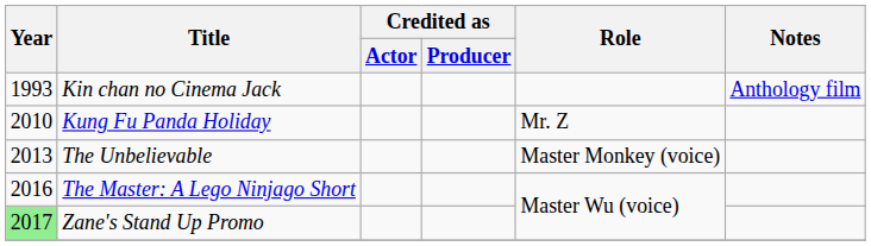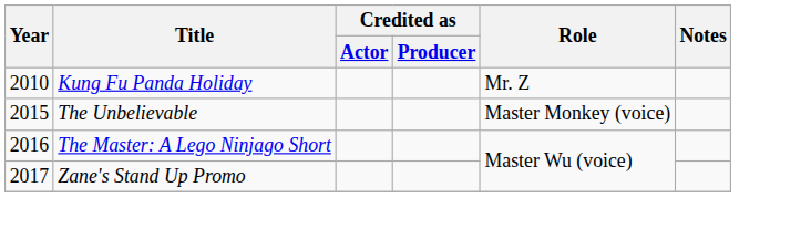 <table class="wikitable sortable">
 <tr>
 <th rowspan="2" scope="col">Year</th>
 <th rowspan="2" scope="col">Title</th>
 <th colspan="2" scope="col">Credited as</th>
 <th rowspan="2" scope="col" class="unsortable">Role</th>
 <th rowspan="2" scope="col" class="unsortable">Notes</th>
 </tr>
 <tr>
 <th><a href='#'>Actor</a></th>
 <th><a href='#'>Producer</a></th>
 </tr>
 <tr>
-<td>1993</td>
-<td><em>Kin chan no Cinema Jack</em></td>
-<td></td>
-<td></td>
-<td></td>
-<td><a href='#'>Anthology film</a></td>
-</tr>
-<tr>
 <td>2010</td>
 <td><em><a href='#'>Kung Fu Panda Holiday</a></em></td>
 <td></td>
 <td></td>
 <td>Mr. Z</td>
 <td></td>
 </tr>
 <tr>
-<td>2013</td>
+<td>2015</td>
 <td><em>The Unbelievable</em></td>
 <td></td>
 <td></td>
 <td>Master Monkey (voice)</td>
 <td></td>
 </tr>
 <tr>
 <td>2016</td>
 <td><em><a href='#'>The Master: A Lego Ninjago Short</a></em></td>
 <td></td>
 <td></td>
 <td rowspan="2">Master Wu (voice)</td>
 <td></td>
 </tr>
 <tr>
-<td style="background: lightgreen;">2017</td>
+<td>2017</td>
 <td><em>Zane's Stand Up Promo</em></td>
 <td></td>
 <td></td>
 <td></td>
 </tr>
 <tr>
 </tr>
 </table>
